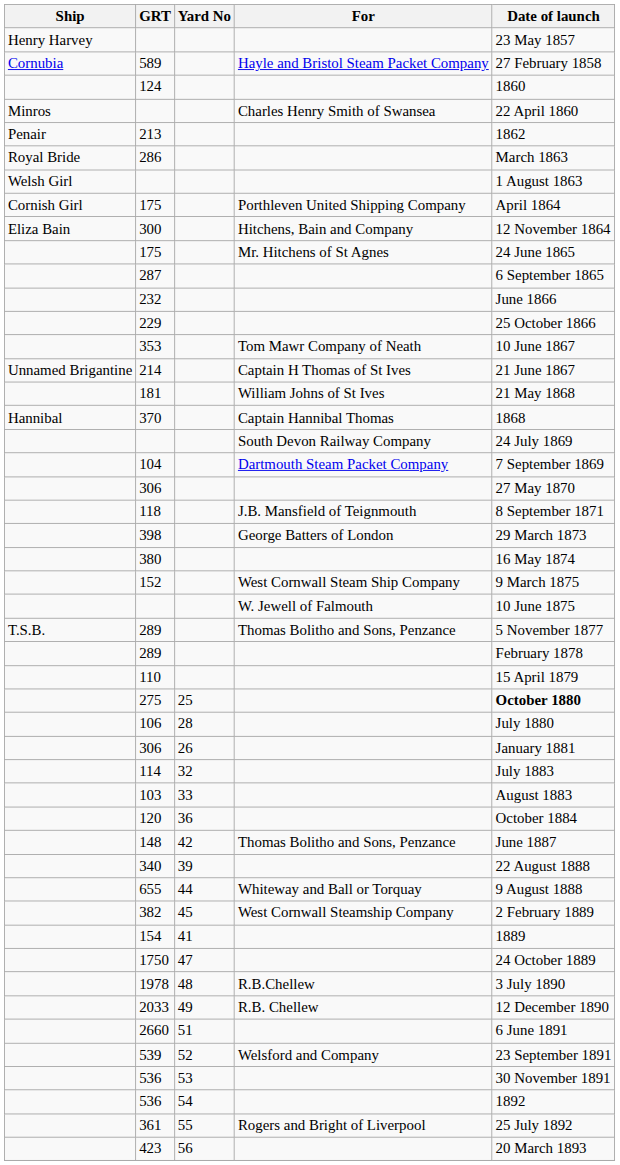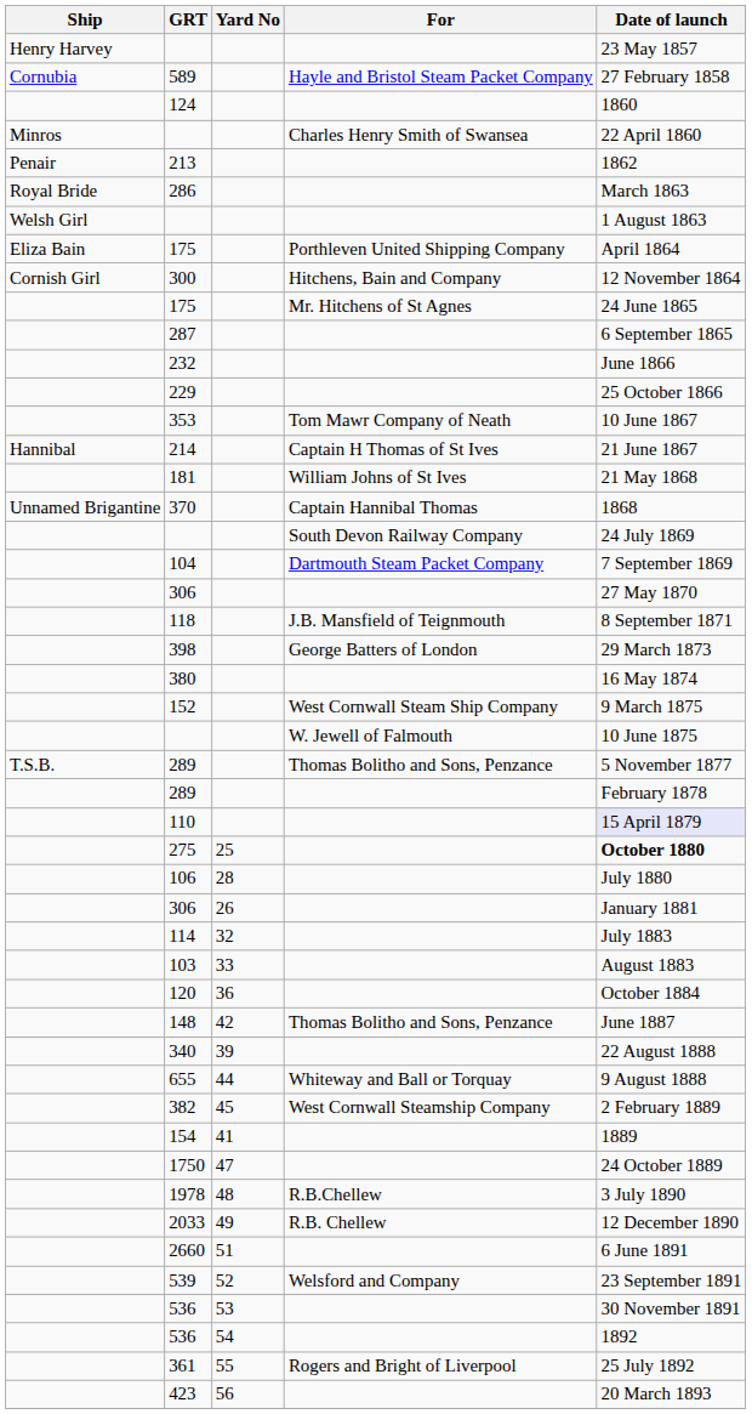 <table class="wikitable sortable">
 <tr>
 <th scope="col">Ship</th>
 <th scope="col">GRT</th>
 <th scope="col">Yard No</th>
 <th scope="col">For</th>
 <th data-sort-type="date">Date of launch</th>
 </tr>
 <tr>
 <td>Henry Harvey</td>
 <td></td>
 <td></td>
 <td></td>
 <td>23 May 1857</td>
 </tr>
 <tr>
 <td><a href='#'>Cornubia</a></td>
 <td>589</td>
 <td></td>
 <td><a href='#'>Hayle and Bristol Steam Packet Company</a></td>
 <td>27 February 1858</td>
 </tr>
 <tr>
 <td></td>
 <td>124</td>
 <td></td>
 <td></td>
 <td>1860</td>
 </tr>
 <tr>
 <td>Minros</td>
 <td></td>
 <td></td>
 <td>Charles Henry Smith of Swansea</td>
 <td>22 April 1860</td>
 </tr>
 <tr>
 <td>Penair</td>
 <td>213</td>
 <td></td>
 <td></td>
 <td>1862</td>
 </tr>
 <tr>
 <td>Royal Bride</td>
 <td>286</td>
 <td></td>
 <td></td>
 <td>March 1863</td>
 </tr>
 <tr>
 <td>Welsh Girl</td>
 <td></td>
 <td></td>
 <td></td>
 <td>1 August 1863</td>
 </tr>
 <tr>
-<td>Cornish Girl</td>
+<td>Eliza Bain</td>
 <td>175</td>
 <td></td>
 <td>Porthleven United Shipping Company</td>
 <td>April 1864</td>
 </tr>
 <tr>
-<td>Eliza Bain</td>
+<td>Cornish Girl</td>
 <td>300</td>
 <td></td>
 <td>Hitchens, Bain and Company</td>
 <td>12 November 1864</td>
 </tr>
 <tr>
 <td></td>
 <td>175</td>
 <td></td>
 <td>Mr. Hitchens of St Agnes</td>
 <td>24 June 1865</td>
 </tr>
 <tr>
 <td></td>
 <td>287</td>
 <td></td>
 <td></td>
 <td>6 September 1865</td>
 </tr>
 <tr>
 <td></td>
 <td>232</td>
 <td></td>
 <td></td>
 <td>June 1866</td>
 </tr>
 <tr>
 <td></td>
 <td>229</td>
 <td></td>
 <td></td>
 <td>25 October 1866</td>
 </tr>
 <tr>
 <td></td>
 <td>353</td>
 <td></td>
 <td>Tom Mawr Company of Neath</td>
 <td>10 June 1867</td>
 </tr>
 <tr>
-<td>Unnamed Brigantine</td>
+<td>Hannibal</td>
 <td>214</td>
 <td></td>
 <td>Captain H Thomas of St Ives</td>
 <td>21 June 1867</td>
 </tr>
 <tr>
 <td></td>
 <td>181</td>
 <td></td>
 <td>William Johns of St Ives</td>
 <td>21 May 1868</td>
 </tr>
 <tr>
-<td>Hannibal</td>
+<td>Unnamed Brigantine</td>
 <td>370</td>
 <td></td>
 <td>Captain Hannibal Thomas</td>
 <td>1868</td>
 </tr>
 <tr>
 <td></td>
 <td></td>
 <td></td>
 <td>South Devon Railway Company</td>
 <td>24 July 1869</td>
 </tr>
 <tr>
 <td></td>
 <td>104</td>
 <td></td>
 <td><a href='#'>Dartmouth Steam Packet Company</a></td>
 <td>7 September 1869</td>
 </tr>
 <tr>
 <td></td>
 <td>306</td>
 <td></td>
 <td></td>
 <td>27 May 1870</td>
 </tr>
 <tr>
 <td></td>
 <td>118</td>
 <td></td>
 <td>J.B. Mansfield of Teignmouth</td>
 <td>8 September 1871</td>
 </tr>
 <tr>
 <td></td>
 <td>398</td>
 <td></td>
 <td>George Batters of London</td>
 <td>29 March 1873</td>
 </tr>
 <tr>
 <td></td>
 <td>380</td>
 <td></td>
 <td></td>
 <td>16 May 1874</td>
 </tr>
 <tr>
 <td></td>
 <td>152</td>
 <td></td>
 <td>West Cornwall Steam Ship Company</td>
 <td>9 March 1875</td>
 </tr>
 <tr>
 <td></td>
 <td></td>
 <td></td>
 <td>W. Jewell of Falmouth</td>
 <td>10 June 1875</td>
 </tr>
 <tr>
 <td>T.S.B.</td>
 <td>289</td>
 <td></td>
 <td>Thomas Bolitho and Sons, Penzance</td>
 <td>5 November 1877</td>
 </tr>
 <tr>
 <td></td>
 <td>289</td>
 <td></td>
 <td></td>
 <td>February 1878</td>
 </tr>
 <tr>
 <td></td>
 <td>110</td>
 <td></td>
 <td></td>
-<td>15 April 1879</td>
+<td style="background: lavender;">15 April 1879</td>
 </tr>
 <tr>
 <td></td>
 <td>275</td>
 <td>25</td>
 <td></td>
 <td><strong>October 1880</strong></td>
 </tr>
 <tr>
 <td></td>
 <td>106</td>
 <td>28</td>
 <td></td>
 <td>July 1880</td>
 </tr>
 <tr>
 <td></td>
 <td>306</td>
 <td>26</td>
 <td></td>
 <td>January 1881</td>
 </tr>
 <tr>
 <td></td>
 <td>114</td>
 <td>32</td>
 <td></td>
 <td>July 1883</td>
 </tr>
 <tr>
 <td></td>
 <td>103</td>
 <td>33</td>
 <td></td>
 <td>August 1883</td>
 </tr>
 <tr>
 <td></td>
 <td>120</td>
 <td>36</td>
 <td></td>
 <td>October 1884</td>
 </tr>
 <tr>
 <td></td>
 <td>148</td>
 <td>42</td>
 <td>Thomas Bolitho and Sons, Penzance</td>
 <td>June 1887</td>
 </tr>
 <tr>
 <td></td>
 <td>340</td>
 <td>39</td>
 <td></td>
 <td>22 August 1888</td>
 </tr>
 <tr>
 <td></td>
 <td>655</td>
 <td>44</td>
 <td>Whiteway and Ball or Torquay</td>
 <td>9 August 1888</td>
 </tr>
 <tr>
 <td></td>
 <td>382</td>
 <td>45</td>
 <td>West Cornwall Steamship Company</td>
 <td>2 February 1889</td>
 </tr>
 <tr>
 <td></td>
 <td>154</td>
 <td>41</td>
 <td></td>
 <td>1889</td>
 </tr>
 <tr>
 <td></td>
 <td>1750</td>
 <td>47</td>
 <td></td>
 <td>24 October 1889</td>
 </tr>
 <tr>
 <td></td>
 <td>1978</td>
 <td>48</td>
 <td>R.B.Chellew</td>
 <td>3 July 1890</td>
 </tr>
 <tr>
 <td></td>
 <td>2033</td>
 <td>49</td>
 <td>R.B. Chellew</td>
 <td>12 December 1890</td>
 </tr>
 <tr>
 <td></td>
 <td>2660</td>
 <td>51</td>
 <td></td>
 <td>6 June 1891</td>
 </tr>
 <tr>
 <td></td>
 <td>539</td>
 <td>52</td>
 <td>Welsford and Company</td>
 <td>23 September 1891</td>
 </tr>
 <tr>
 <td></td>
 <td>536</td>
 <td>53</td>
 <td></td>
 <td>30 November 1891</td>
 </tr>
 <tr>
 <td></td>
 <td>536</td>
 <td>54</td>
 <td></td>
 <td>1892</td>
 </tr>
 <tr>
 <td></td>
 <td>361</td>
 <td>55</td>
 <td>Rogers and Bright of Liverpool</td>
 <td>25 July 1892</td>
 </tr>
 <tr>
 <td></td>
 <td>423</td>
 <td>56</td>
 <td></td>
 <td>20 March 1893</td>
 </tr>
 <tr>
 </tr>
 </table>
